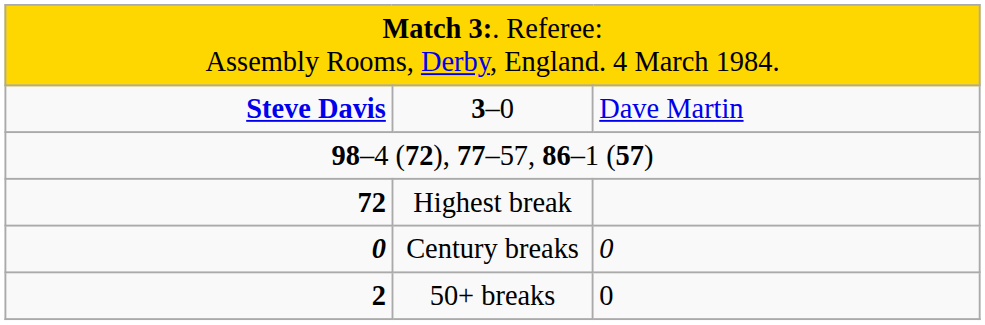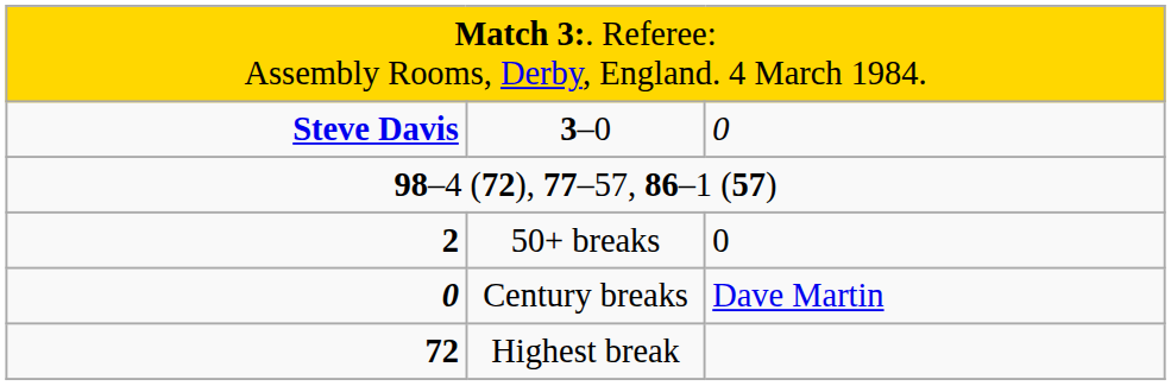 <table class="wikitable" style="font-size: 95%; margin: 1em auto 1em auto;">
 <tr>
 <td colspan="3" align="center" bgcolor="#ffd700"><strong>Match 3:</strong>. Referee: <br>Assembly Rooms, <a href='#'>Derby</a>, England. 4 March 1984.</td>
 </tr>
 <tr>
 <td width="200" align="right"><strong><a href='#'>Steve Davis</a></strong> <br></td>
 <td width="100" align="center"><strong>3</strong>–0</td>
-<td width="200"><a href='#'>Dave Martin</a> <br></td>
+<td align="left"><em>0</em></td>
 </tr>
 <tr>
 <td colspan="3" align="center" style="font-size: 100%"><strong>98</strong>–4 (<strong>72</strong>), <strong>77</strong>–57, <strong>86</strong>–1 (<strong>57</strong>)</td>
+</tr>
+<tr>
+<td align="right"><strong>2</strong></td>
+<td align="center">50+ breaks</td>
+<td align="left">0</td>
+</tr>
+<tr>
+<td align="right"><strong><em>0</em></strong></td>
+<td align="center">Century breaks</td>
+<td width="200"><a href='#'>Dave Martin</a> <br></td>
 </tr>
 <tr>
 <td align="right"><strong>72</strong></td>
 <td align="center">Highest break</td>
 <td align="left"></td>
 </tr>
-<tr>
-<td align="right"><strong><em>0</em></strong></td>
-<td align="center">Century breaks</td>
-<td align="left"><em>0</em></td>
-</tr>
-<tr>
-<td align="right"><strong>2</strong></td>
-<td align="center">50+ breaks</td>
-<td align="left">0</td>
-</tr>
 </table>
